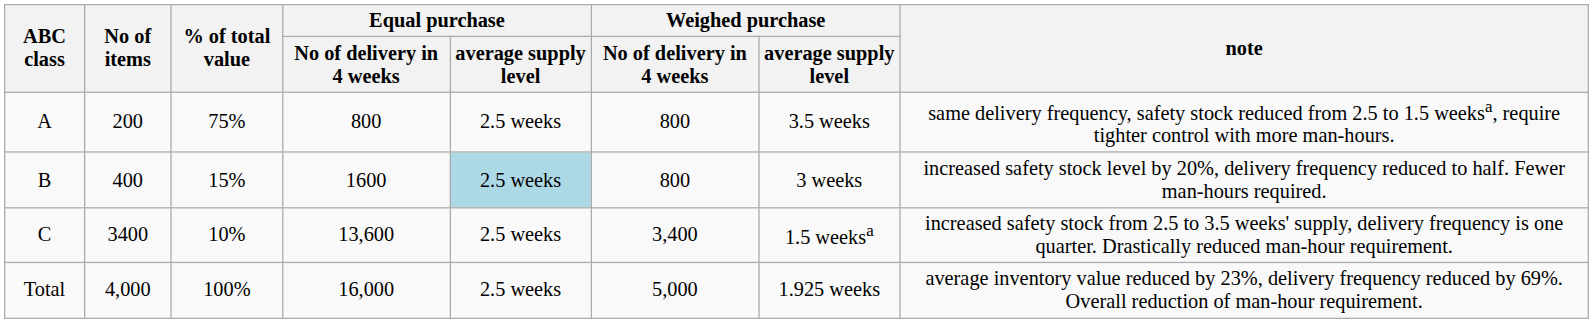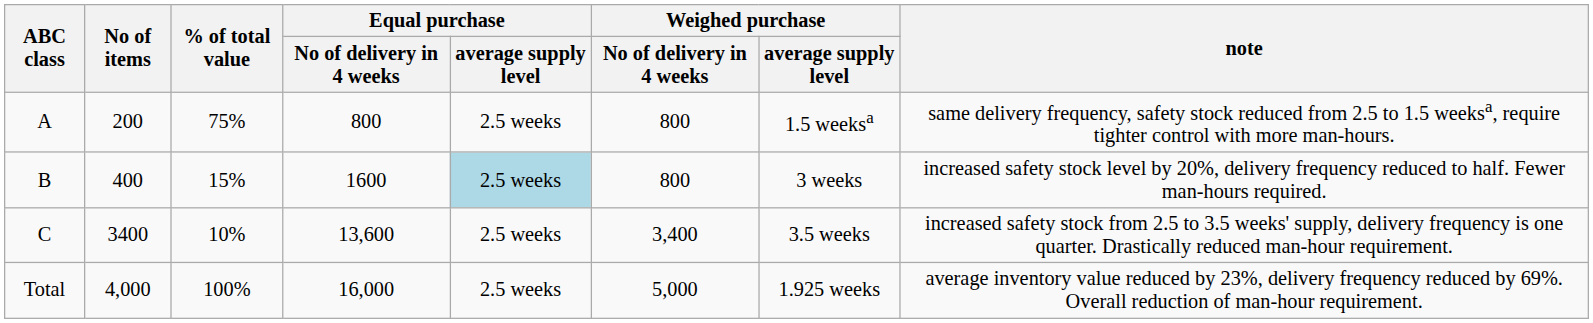 <table class="wikitable" style="text-align:center">
 <tr>
 <th rowspan=2>ABC class</th>
 <th rowspan=2>No of items</th>
 <th rowspan=2>% of total value</th>
 <th colspan=2>Equal purchase</th>
 <th colspan=2>Weighed purchase</th>
 <th rowspan=2>note</th>
 </tr>
 <tr>
 <th>No of delivery in 4 weeks</th>
 <th>average supply level</th>
 <th>No of delivery in 4 weeks</th>
 <th>average supply level</th>
 </tr>
 <tr>
 <td>A</td>
 <td>200</td>
 <td>75%</td>
 <td>800</td>
 <td>2.5 weeks</td>
 <td>800</td>
-<td>3.5 weeks</td>
+<td>1.5 weeks<sup>a</sup></td>
 <td>same delivery frequency, safety stock reduced from 2.5 to 1.5 weeks<sup>a</sup>, require tighter control with more man-hours.</td>
 </tr>
 <tr>
 <td>B</td>
 <td>400</td>
 <td>15%</td>
 <td>1600</td>
 <td style="background: lightblue;">2.5 weeks</td>
 <td>800</td>
 <td>3 weeks</td>
 <td>increased safety stock level by 20%, delivery frequency reduced to half. Fewer man-hours required.</td>
 </tr>
 <tr>
 <td>C</td>
 <td>3400</td>
 <td>10%</td>
 <td>13,600</td>
 <td>2.5 weeks</td>
 <td>3,400</td>
-<td>1.5 weeks<sup>a</sup></td>
+<td>3.5 weeks</td>
 <td>increased safety stock from 2.5 to 3.5 weeks' supply, delivery frequency is one quarter. Drastically reduced man-hour requirement.</td>
 </tr>
 <tr>
 <td>Total</td>
 <td>4,000</td>
 <td>100%</td>
 <td>16,000</td>
 <td>2.5 weeks</td>
 <td>5,000</td>
 <td>1.925 weeks</td>
 <td>average inventory value reduced by 23%, delivery frequency reduced by 69%. Overall reduction of man-hour requirement.</td>
 </tr>
 </table>
